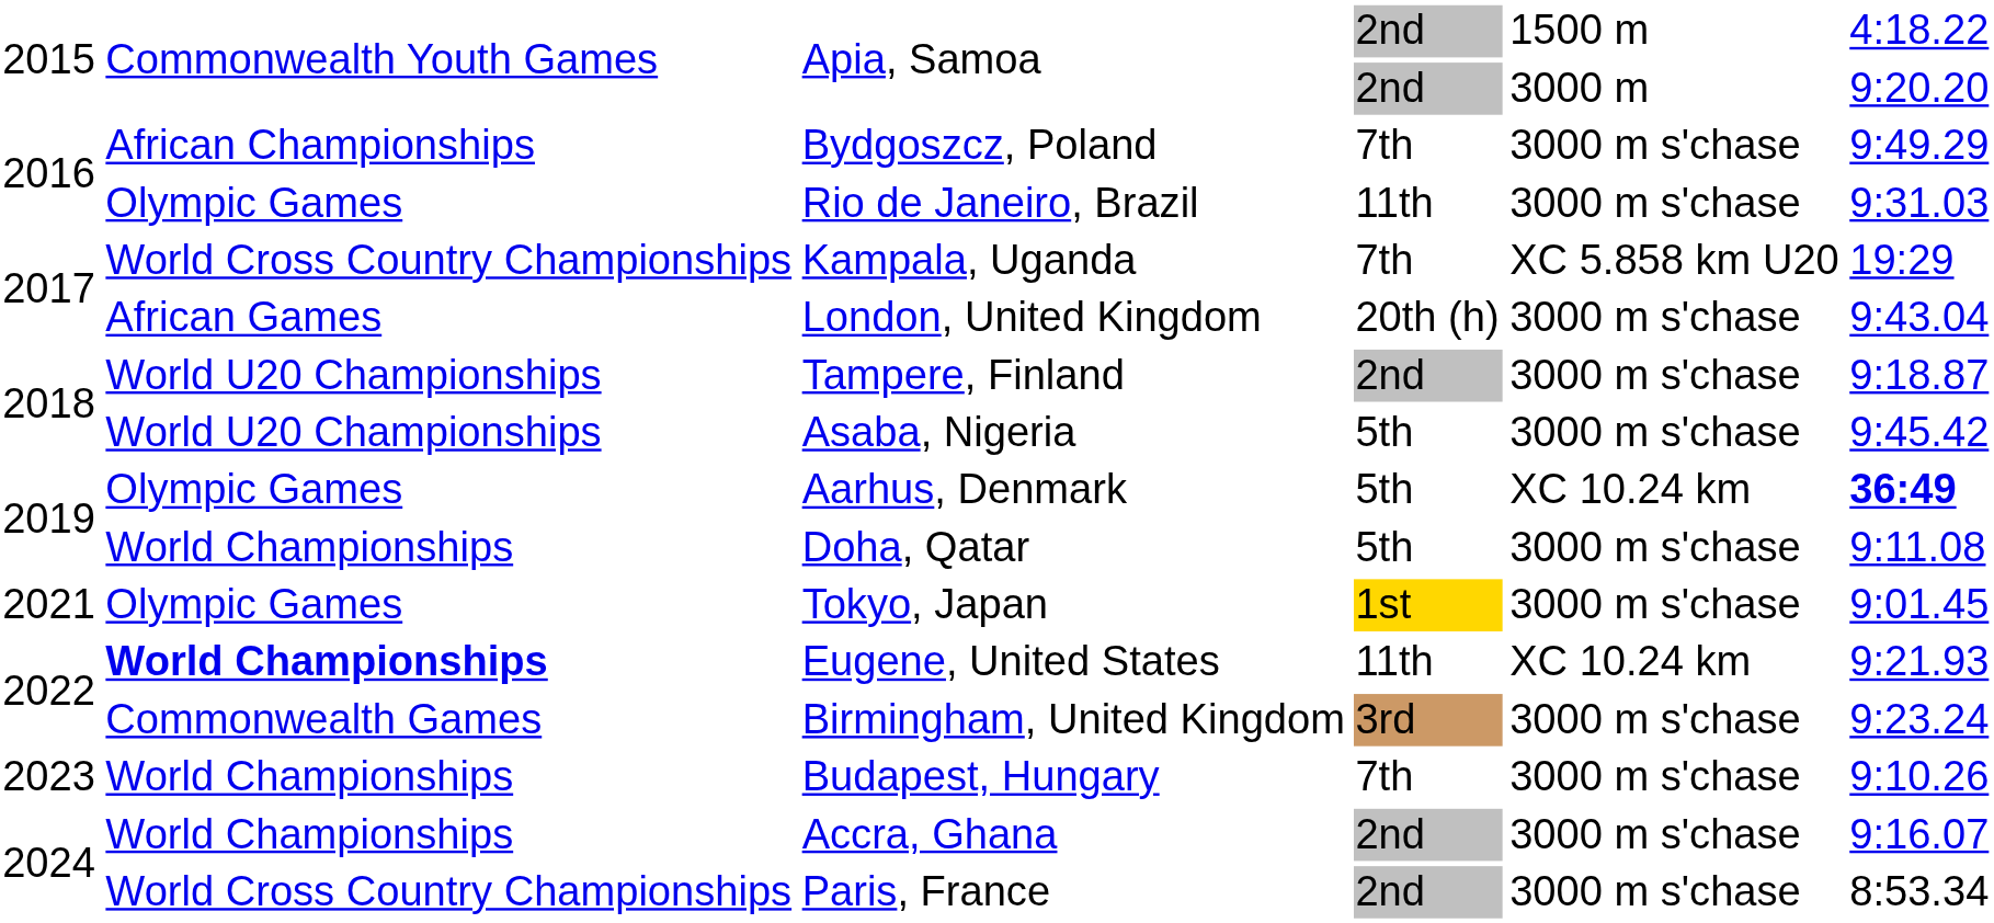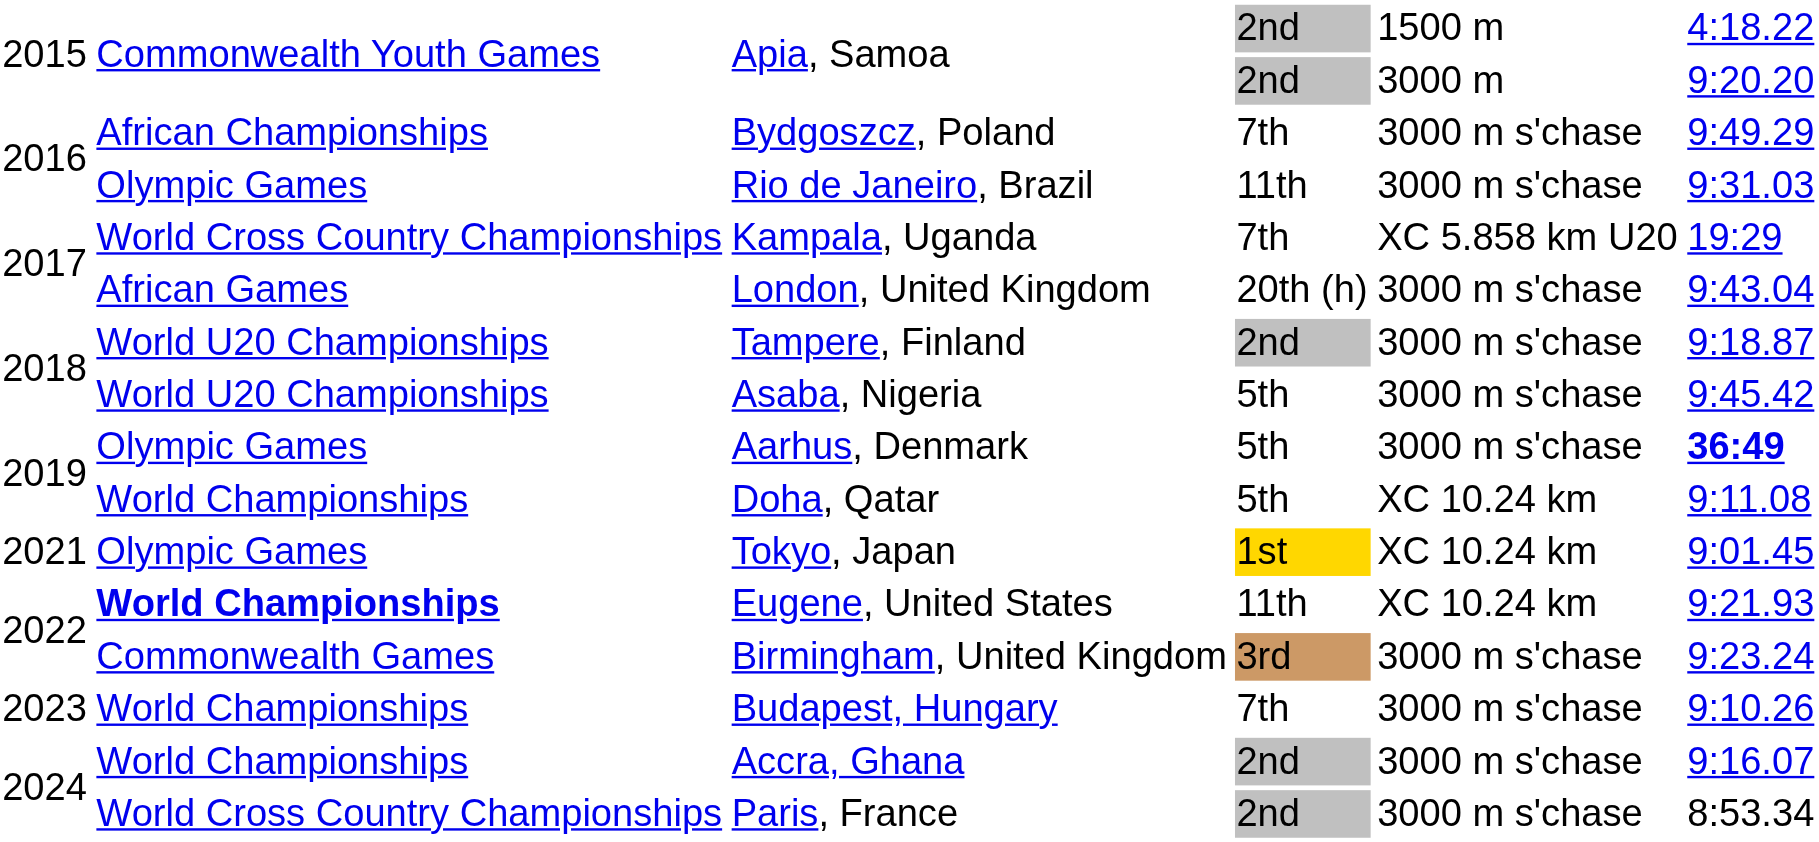 <table>
 <tr>
 <td rowspan=2>2015</td>
 <td rowspan=2><a href='#'>Commonwealth Youth Games</a></td>
 <td rowspan=2><a href='#'>Apia</a>, Samoa</td>
 <td bgcolor=silver>2nd</td>
 <td>1500 m</td>
 <td><a href='#'>4:18.22</a></td>
 </tr>
 <tr>
 <td bgcolor=silver>2nd</td>
 <td>3000 m</td>
 <td><a href='#'>9:20.20</a></td>
 </tr>
 <tr>
 <td rowspan=2>2016</td>
 <td><a href='#'>African Championships</a></td>
 <td><a href='#'>Bydgoszcz</a>, Poland</td>
 <td>7th</td>
 <td>3000 m s'chase</td>
 <td><a href='#'>9:49.29</a></td>
 </tr>
 <tr>
 <td><a href='#'>Olympic Games</a></td>
 <td><a href='#'>Rio de Janeiro</a>, Brazil</td>
 <td>11th</td>
 <td>3000 m s'chase</td>
 <td><a href='#'>9:31.03</a> </td>
 </tr>
 <tr>
 <td rowspan=2>2017</td>
 <td><a href='#'>World Cross Country Championships</a></td>
 <td><a href='#'>Kampala</a>, Uganda</td>
 <td>7th</td>
 <td>XC 5.858 km U20</td>
 <td><a href='#'>19:29</a></td>
 </tr>
 <tr>
 <td><a href='#'>African Games</a></td>
 <td><a href='#'>London</a>, United Kingdom</td>
 <td>20th (h)</td>
 <td>3000 m s'chase</td>
 <td><a href='#'>9:43.04</a></td>
 </tr>
 <tr>
 <td rowspan=2>2018</td>
 <td><a href='#'>World U20 Championships</a></td>
 <td><a href='#'>Tampere</a>, Finland</td>
 <td bgcolor=silver>2nd</td>
 <td>3000 m s'chase</td>
 <td><a href='#'>9:18.87</a></td>
 </tr>
 <tr>
 <td><a href='#'>World U20 Championships</a></td>
 <td><a href='#'>Asaba</a>, Nigeria</td>
 <td>5th</td>
 <td>3000 m s'chase</td>
 <td><a href='#'>9:45.42</a></td>
 </tr>
 <tr>
 <td rowspan=2>2019</td>
 <td><a href='#'>Olympic Games</a></td>
 <td><a href='#'>Aarhus</a>, Denmark</td>
 <td>5th</td>
-<td>XC 10.24 km</td>
+<td>3000 m s'chase</td>
 <td><strong><a href='#'>36:49</a></strong></td>
 </tr>
 <tr>
 <td><a href='#'>World Championships</a></td>
 <td><a href='#'>Doha</a>, Qatar</td>
 <td>5th</td>
-<td>3000 m s'chase</td>
+<td>XC 10.24 km</td>
 <td><a href='#'>9:11.08</a></td>
 </tr>
 <tr>
 <td>2021</td>
 <td><a href='#'>Olympic Games</a></td>
 <td><a href='#'>Tokyo</a>, Japan</td>
 <td bgcolor=gold>1st</td>
-<td>3000 m s'chase</td>
+<td>XC 10.24 km</td>
 <td><a href='#'>9:01.45</a> </td>
 </tr>
 <tr>
 <td rowspan=2>2022</td>
 <td><strong><a href='#'>World Championships</a></strong></td>
 <td><a href='#'>Eugene</a>, United States</td>
 <td>11th</td>
 <td>XC 10.24 km</td>
 <td><a href='#'>9:21.93</a></td>
 </tr>
 <tr>
 <td><a href='#'>Commonwealth Games</a></td>
 <td><a href='#'>Birmingham</a>, United Kingdom</td>
 <td bgcolor=cc9966>3rd</td>
 <td>3000 m s'chase</td>
 <td><a href='#'>9:23.24</a></td>
 </tr>
 <tr>
 <td>2023</td>
 <td><a href='#'>World Championships</a></td>
 <td><a href='#'>Budapest, Hungary</a></td>
 <td>7th</td>
 <td>3000 m s'chase</td>
 <td><a href='#'>9:10.26</a></td>
 </tr>
 <tr>
 <td rowspan=2>2024</td>
 <td><a href='#'>World Championships</a></td>
 <td><a href='#'>Accra, Ghana</a></td>
 <td bgcolor=silver>2nd</td>
 <td>3000 m s'chase</td>
 <td><a href='#'>9:16.07</a></td>
 </tr>
 <tr>
 <td><a href='#'>World Cross Country Championships</a></td>
 <td><a href='#'>Paris</a>, France</td>
 <td bgcolor=silver>2nd</td>
 <td>3000 m s'chase</td>
 <td>8:53.34 </td>
 </tr>
 </table>
